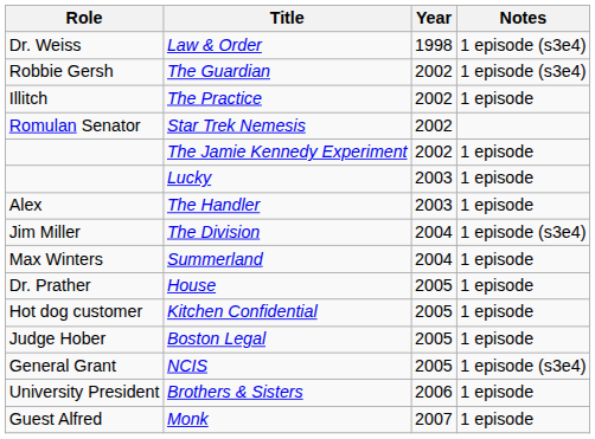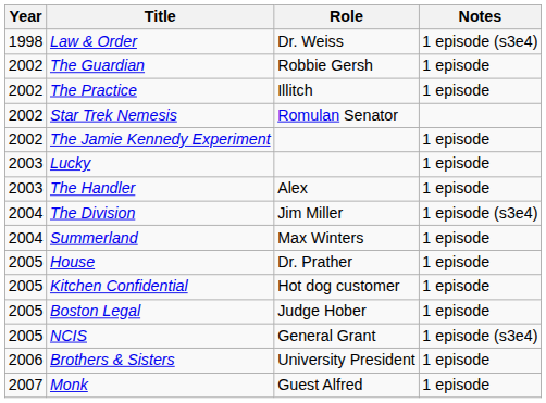 <table class="wikitable">
 <tr>
+<th>Year</th>
+<th>Title</th>
 <th>Role</th>
-<th>Title</th>
-<th>Year</th>
 <th>Notes</th>
 </tr>
 <tr>
+<td>1998</td>
+<td><em><a href='#'>Law & Order</a></em></td>
 <td>Dr. Weiss</td>
-<td><em><a href='#'>Law & Order</a></em></td>
-<td>1998</td>
 <td>1 episode (s3e4)</td>
 </tr>
 <tr>
+<td>2002</td>
+<td><em><a href='#'>The Guardian</a></em></td>
 <td>Robbie Gersh</td>
-<td><em><a href='#'>The Guardian</a></em></td>
+<td>1 episode</td>
+</tr>
+<tr>
 <td>2002</td>
+<td><em><a href='#'>The Practice</a></em></td>
+<td>Illitch</td>
+<td>1 episode</td>
+</tr>
+<tr>
+<td>2002</td>
+<td><em><a href='#'>Star Trek Nemesis</a></em></td>
+<td><a href='#'>Romulan</a> Senator</td>
+<td></td>
+</tr>
+<tr>
+<td>2002</td>
+<td><em><a href='#'>The Jamie Kennedy Experiment</a></em></td>
+<td></td>
+<td>1 episode</td>
+</tr>
+<tr>
+<td>2003</td>
+<td><em><a href='#'>Lucky</a></em></td>
+<td></td>
+<td>1 episode</td>
+</tr>
+<tr>
+<td>2003</td>
+<td><em><a href='#'>The Handler</a></em></td>
+<td>Alex</td>
+<td>1 episode</td>
+</tr>
+<tr>
+<td>2004</td>
+<td><em><a href='#'>The Division</a></em></td>
+<td>Jim Miller</td>
 <td>1 episode (s3e4)</td>
 </tr>
 <tr>
-<td>Illitch</td>
-<td><em><a href='#'>The Practice</a></em></td>
-<td>2002</td>
+<td>2004</td>
+<td><em><a href='#'>Summerland</a></em></td>
+<td>Max Winters</td>
 <td>1 episode</td>
 </tr>
 <tr>
-<td><a href='#'>Romulan</a> Senator</td>
-<td><em><a href='#'>Star Trek Nemesis</a></em></td>
-<td>2002</td>
-<td></td>
-</tr>
-<tr>
-<td></td>
-<td><em><a href='#'>The Jamie Kennedy Experiment</a></em></td>
-<td>2002</td>
+<td>2005</td>
+<td><em><a href='#'>House</a></em></td>
+<td>Dr. Prather</td>
 <td>1 episode</td>
 </tr>
 <tr>
-<td></td>
-<td><em><a href='#'>Lucky</a></em></td>
-<td>2003</td>
+<td>2005</td>
+<td><em><a href='#'>Kitchen Confidential</a></em></td>
+<td>Hot dog customer</td>
 <td>1 episode</td>
 </tr>
 <tr>
-<td>Alex</td>
-<td><em><a href='#'>The Handler</a></em></td>
-<td>2003</td>
+<td>2005</td>
+<td><em><a href='#'>Boston Legal</a></em></td>
+<td>Judge Hober</td>
 <td>1 episode</td>
 </tr>
 <tr>
-<td>Jim Miller</td>
-<td><em><a href='#'>The Division</a></em></td>
-<td>2004</td>
+<td>2005</td>
+<td><em><a href='#'>NCIS</a></em></td>
+<td>General Grant</td>
 <td>1 episode (s3e4)</td>
 </tr>
 <tr>
-<td>Max Winters</td>
-<td><em><a href='#'>Summerland</a></em></td>
-<td>2004</td>
+<td>2006</td>
+<td><em><a href='#'>Brothers & Sisters</a></em></td>
+<td>University President</td>
 <td>1 episode</td>
 </tr>
 <tr>
-<td>Dr. Prather</td>
-<td><em><a href='#'>House</a></em></td>
-<td>2005</td>
-<td>1 episode</td>
-</tr>
-<tr>
-<td>Hot dog customer</td>
-<td><em><a href='#'>Kitchen Confidential</a></em></td>
-<td>2005</td>
-<td>1 episode</td>
-</tr>
-<tr>
-<td>Judge Hober</td>
-<td><em><a href='#'>Boston Legal</a></em></td>
-<td>2005</td>
-<td>1 episode</td>
-</tr>
-<tr>
-<td>General Grant</td>
-<td><em><a href='#'>NCIS</a></em></td>
-<td>2005</td>
-<td>1 episode (s3e4)</td>
-</tr>
-<tr>
-<td>University President</td>
-<td><em><a href='#'>Brothers & Sisters</a></em></td>
-<td>2006</td>
-<td>1 episode</td>
-</tr>
-<tr>
+<td>2007</td>
+<td><em><a href='#'>Monk</a></em></td>
 <td>Guest Alfred</td>
-<td><em><a href='#'>Monk</a></em></td>
-<td>2007</td>
 <td>1 episode</td>
 </tr>
 </table>
